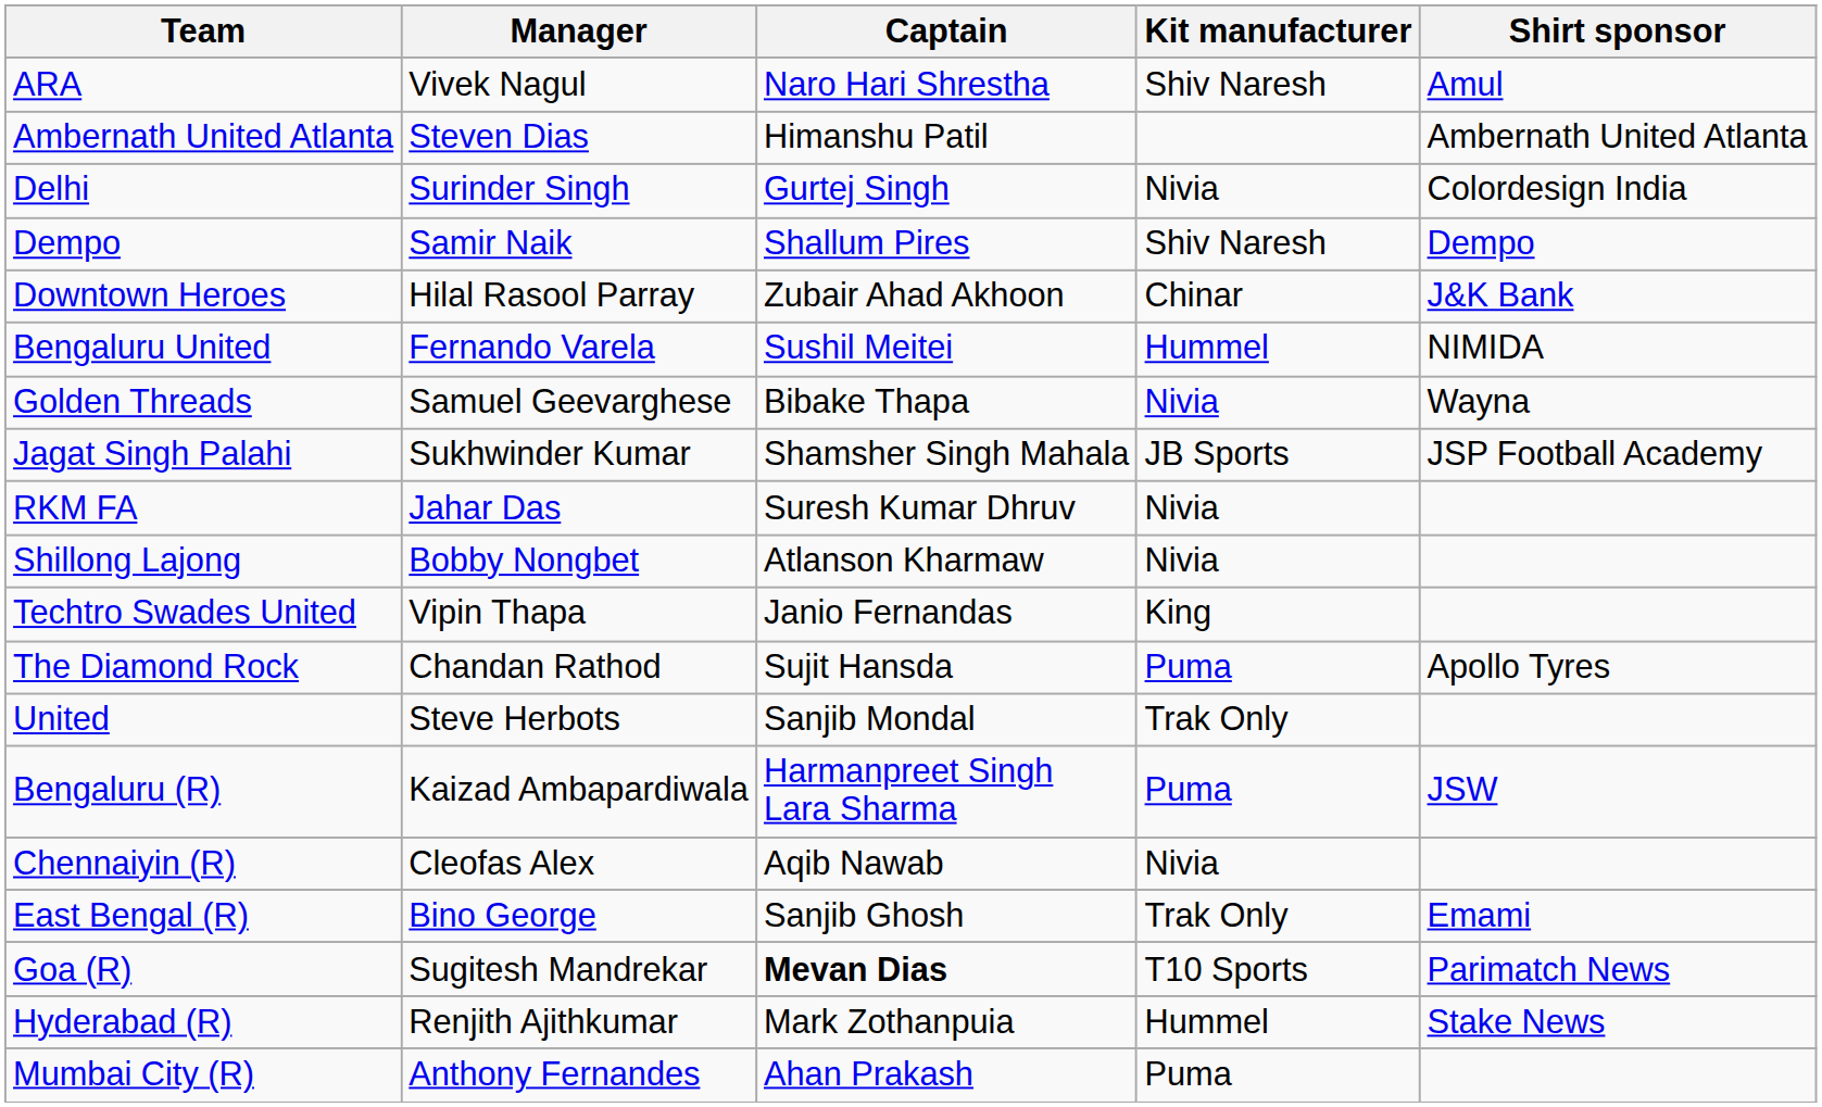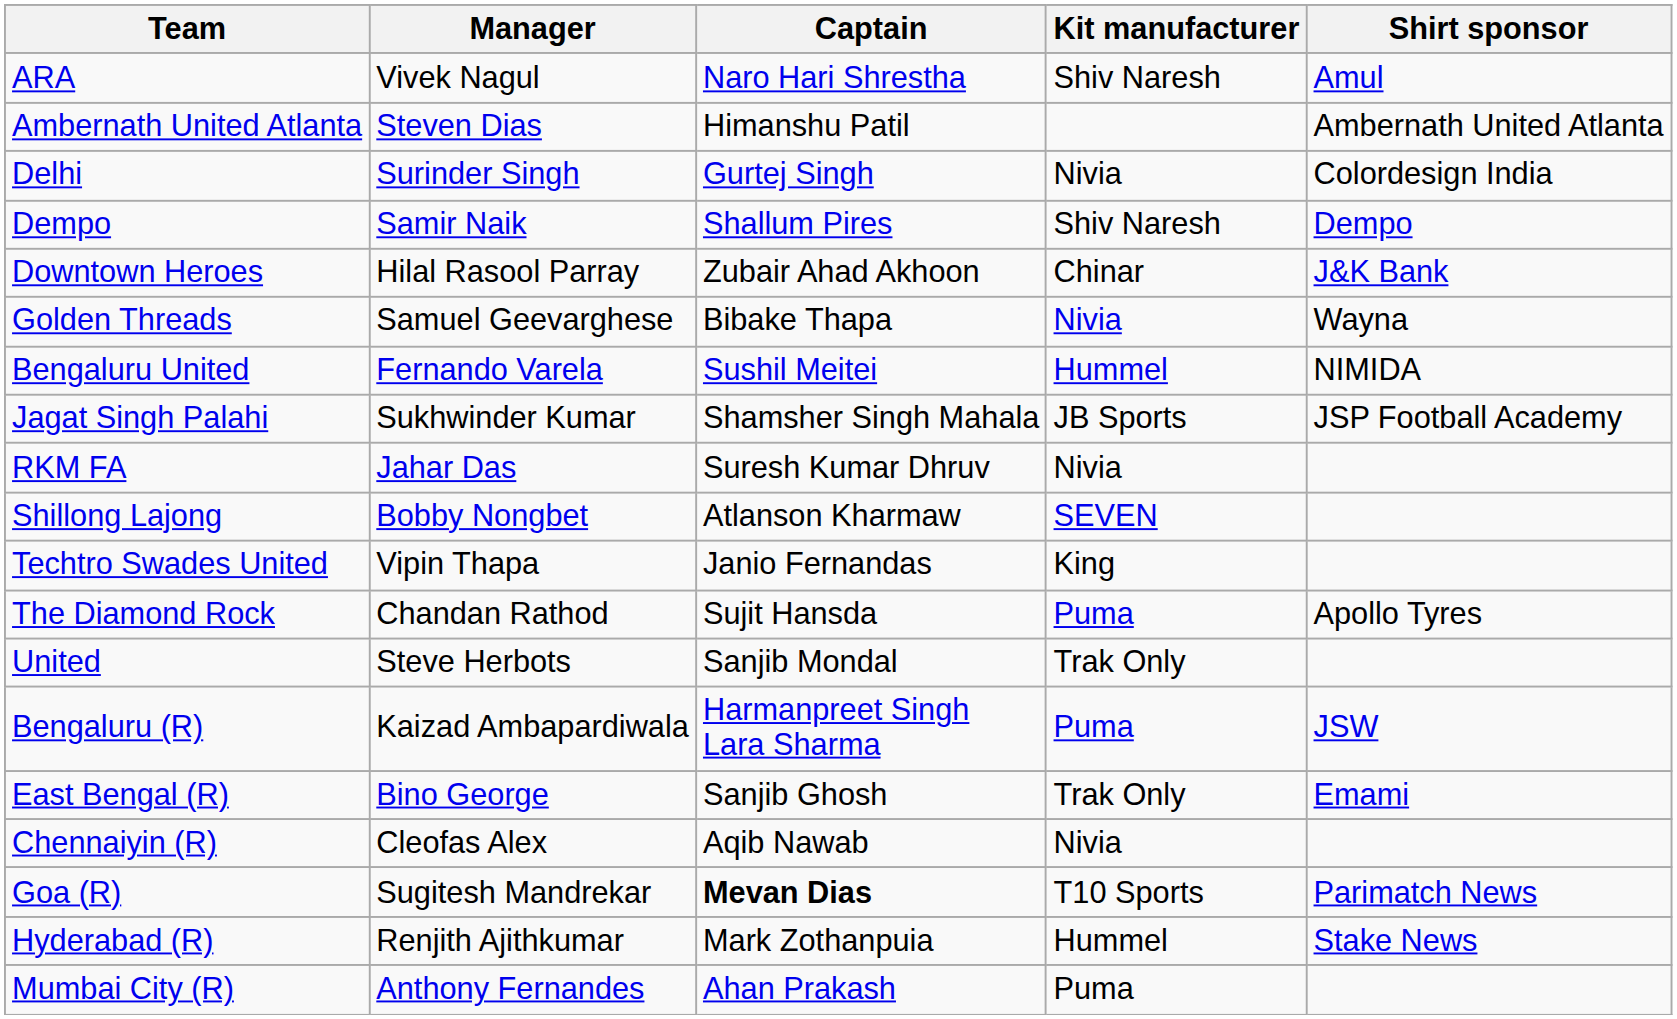 <table class="wikitable sortable" style="text-align: left; font-size:100%">
 <tr>
 <th>Team</th>
 <th>Manager</th>
 <th>Captain</th>
 <th>Kit manufacturer</th>
 <th>Shirt sponsor</th>
 </tr>
 <tr>
 <td><a href='#'>ARA</a></td>
 <td> Vivek Nagul</td>
 <td> <a href='#'>Naro Hari Shrestha</a></td>
 <td>Shiv Naresh</td>
 <td><a href='#'>Amul</a></td>
 </tr>
 <tr>
 <td><a href='#'>Ambernath United Atlanta</a></td>
 <td> <a href='#'>Steven Dias</a></td>
 <td> Himanshu Patil</td>
 <td></td>
 <td>Ambernath United Atlanta</td>
 </tr>
 <tr>
 <td><a href='#'>Delhi</a></td>
 <td> <a href='#'>Surinder Singh</a></td>
 <td> <a href='#'>Gurtej Singh</a></td>
 <td>Nivia</td>
 <td>Colordesign India</td>
 </tr>
 <tr>
 <td><a href='#'>Dempo</a></td>
 <td> <a href='#'>Samir Naik</a></td>
 <td> <a href='#'>Shallum Pires</a></td>
 <td>Shiv Naresh</td>
 <td><a href='#'>Dempo</a></td>
 </tr>
 <tr>
 <td><a href='#'>Downtown Heroes</a></td>
 <td> Hilal Rasool Parray</td>
 <td> Zubair Ahad Akhoon</td>
 <td>Chinar</td>
 <td><a href='#'>J&K Bank</a></td>
 </tr>
 <tr>
+<td><a href='#'>Golden Threads</a></td>
+<td> Samuel Geevarghese</td>
+<td> Bibake Thapa</td>
+<td><a href='#'>Nivia</a></td>
+<td>Wayna</td>
+</tr>
+<tr>
 <td><a href='#'>Bengaluru United</a></td>
 <td> <a href='#'>Fernando Varela</a></td>
 <td> <a href='#'>Sushil Meitei</a></td>
 <td><a href='#'>Hummel</a></td>
 <td>NIMIDA</td>
-</tr>
-<tr>
-<td><a href='#'>Golden Threads</a></td>
-<td> Samuel Geevarghese</td>
-<td> Bibake Thapa</td>
-<td><a href='#'>Nivia</a></td>
-<td>Wayna</td>
 </tr>
 <tr>
 <td><a href='#'>Jagat Singh Palahi</a></td>
 <td> Sukhwinder Kumar</td>
 <td> Shamsher Singh Mahala</td>
 <td>JB Sports</td>
 <td>JSP Football Academy</td>
 </tr>
 <tr>
 <td><a href='#'>RKM FA</a></td>
 <td> <a href='#'>Jahar Das</a></td>
 <td> Suresh Kumar Dhruv</td>
 <td>Nivia</td>
 <td></td>
 </tr>
 <tr>
 <td><a href='#'>Shillong Lajong</a></td>
 <td> <a href='#'>Bobby Nongbet</a></td>
 <td> Atlanson Kharmaw</td>
-<td>Nivia</td>
+<td><a href='#'>SEVEN</a></td>
 <td></td>
 </tr>
 <tr>
 <td><a href='#'>Techtro Swades United</a></td>
 <td> Vipin Thapa</td>
 <td> Janio Fernandas</td>
 <td>King</td>
 <td></td>
 </tr>
 <tr>
 <td><a href='#'>The Diamond Rock</a></td>
 <td> Chandan Rathod</td>
 <td> Sujit Hansda</td>
 <td><a href='#'>Puma</a></td>
 <td>Apollo Tyres</td>
 </tr>
 <tr>
 <td><a href='#'>United</a></td>
 <td> Steve Herbots</td>
 <td> Sanjib Mondal</td>
 <td>Trak Only</td>
 <td></td>
 </tr>
 <tr>
 <td><a href='#'>Bengaluru (R)</a></td>
 <td> Kaizad Ambapardiwala</td>
 <td> <a href='#'>Harmanpreet Singh</a> <br>  <a href='#'>Lara Sharma</a></td>
 <td><a href='#'>Puma</a></td>
 <td><a href='#'>JSW</a></td>
 </tr>
 <tr>
+<td><a href='#'>East Bengal (R)</a></td>
+<td> <a href='#'>Bino George</a></td>
+<td> Sanjib Ghosh</td>
+<td>Trak Only</td>
+<td><a href='#'>Emami</a></td>
+</tr>
+<tr>
 <td><a href='#'>Chennaiyin (R)</a></td>
 <td> Cleofas Alex</td>
 <td> Aqib Nawab</td>
 <td>Nivia</td>
 <td></td>
-</tr>
-<tr>
-<td><a href='#'>East Bengal (R)</a></td>
-<td> <a href='#'>Bino George</a></td>
-<td> Sanjib Ghosh</td>
-<td>Trak Only</td>
-<td><a href='#'>Emami</a></td>
 </tr>
 <tr>
 <td><a href='#'>Goa (R)</a></td>
 <td> Sugitesh Mandrekar</td>
 <td><strong> Mevan Dias</strong></td>
 <td>T10 Sports</td>
 <td><a href='#'>Parimatch News</a></td>
 </tr>
 <tr>
 <td><a href='#'>Hyderabad (R)</a></td>
 <td> Renjith Ajithkumar</td>
 <td> Mark Zothanpuia</td>
 <td>Hummel</td>
 <td><a href='#'>Stake News</a></td>
 </tr>
 <tr>
 <td><a href='#'>Mumbai City (R)</a></td>
 <td> <a href='#'>Anthony Fernandes</a></td>
 <td> <a href='#'>Ahan Prakash</a></td>
 <td>Puma</td>
 <td></td>
 </tr>
 </table>
